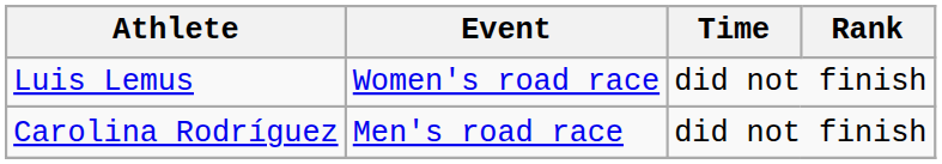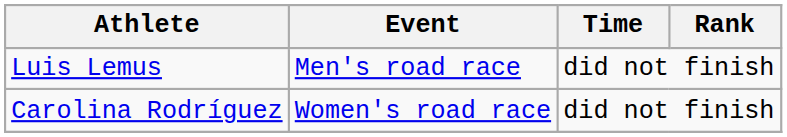 <table class="wikitable" style="font-size:90%">
 <tr>
 <th>Athlete</th>
 <th>Event</th>
 <th>Time</th>
 <th>Rank</th>
 </tr>
 <tr align=center>
 <td align=left><a href='#'>Luis Lemus</a></td>
-<td align=left><a href='#'>Women's road race</a></td>
+<td align=left><a href='#'>Men's road race</a></td>
 <td colspan=2>did not finish</td>
 </tr>
 <tr align=center>
 <td align=left><a href='#'>Carolina Rodríguez</a></td>
-<td align=left><a href='#'>Men's road race</a></td>
+<td align=left><a href='#'>Women's road race</a></td>
 <td colspan=2>did not finish</td>
 </tr>
 <tr align=center>
 </tr>
 </table>
